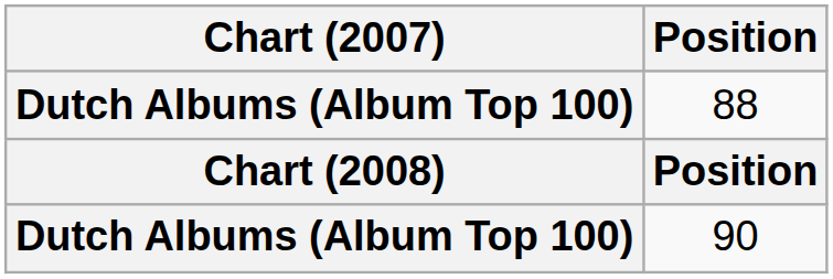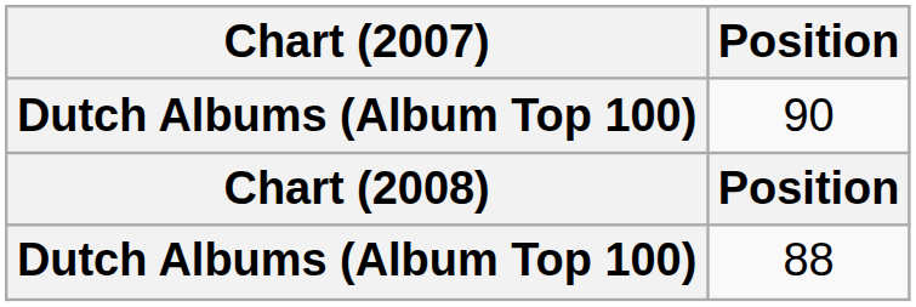 <table class="wikitable plainrowheaders" style="text-align:center">
 <tr>
 <th scope="col">Chart (2007)</th>
 <th scope="col">Position</th>
 </tr>
 <tr>
 <th scope="row">Dutch Albums (Album Top 100)</th>
-<td>88</td>
+<td>90</td>
 </tr>
 <tr>
 <th scope="col">Chart (2008)</th>
 <th scope="col">Position</th>
 </tr>
 <tr>
 <th scope="row">Dutch Albums (Album Top 100)</th>
-<td>90</td>
+<td>88</td>
 </tr>
 </table>
